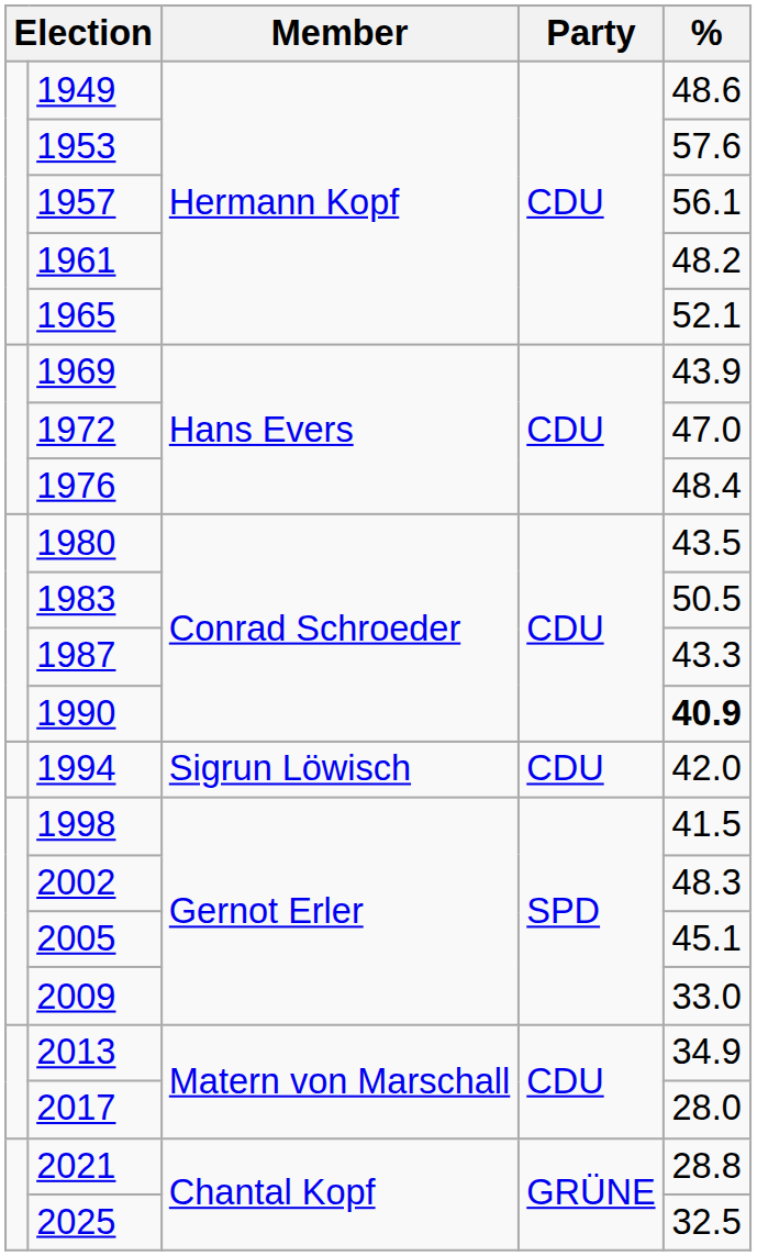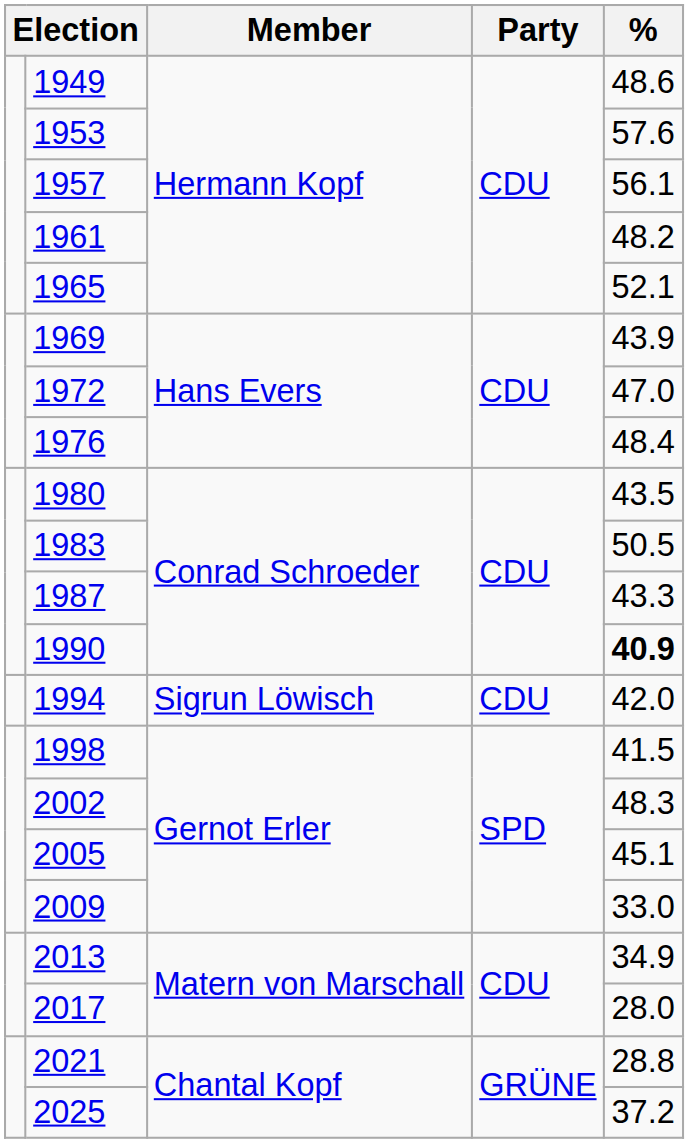 <table class=wikitable>
 <tr>
 <th colspan=2>Election</th>
 <th>Member</th>
 <th>Party</th>
 <th>%</th>
 </tr>
 <tr>
 <td rowspan=5 bgcolor=></td>
 <td><a href='#'>1949</a></td>
 <td rowspan=5><a href='#'>Hermann Kopf</a></td>
 <td rowspan=5><a href='#'>CDU</a></td>
 <td align=right>48.6</td>
 </tr>
 <tr>
 <td><a href='#'>1953</a></td>
 <td align=right>57.6</td>
 </tr>
 <tr>
 <td><a href='#'>1957</a></td>
 <td align=right>56.1</td>
 </tr>
 <tr>
 <td><a href='#'>1961</a></td>
 <td align=right>48.2</td>
 </tr>
 <tr>
 <td><a href='#'>1965</a></td>
 <td align=right>52.1</td>
 </tr>
 <tr>
 <td rowspan=3 bgcolor=></td>
 <td><a href='#'>1969</a></td>
 <td rowspan=3><a href='#'>Hans Evers</a></td>
 <td rowspan=3><a href='#'>CDU</a></td>
 <td align=right>43.9</td>
 </tr>
 <tr>
 <td><a href='#'>1972</a></td>
 <td align=right>47.0</td>
 </tr>
 <tr>
 <td><a href='#'>1976</a></td>
 <td align=right>48.4</td>
 </tr>
 <tr>
 <td rowspan=4 bgcolor=></td>
 <td><a href='#'>1980</a></td>
 <td rowspan=4><a href='#'>Conrad Schroeder</a></td>
 <td rowspan=4><a href='#'>CDU</a></td>
 <td align=right>43.5</td>
 </tr>
 <tr>
 <td><a href='#'>1983</a></td>
 <td align=right>50.5</td>
 </tr>
 <tr>
 <td><a href='#'>1987</a></td>
 <td align=right>43.3</td>
 </tr>
 <tr>
 <td><a href='#'>1990</a></td>
 <td align=right><strong>40.9</strong></td>
 </tr>
 <tr>
 <td bgcolor=></td>
 <td><a href='#'>1994</a></td>
 <td><a href='#'>Sigrun Löwisch</a></td>
 <td><a href='#'>CDU</a></td>
 <td align=right>42.0</td>
 </tr>
 <tr>
 <td rowspan=4 bgcolor=></td>
 <td><a href='#'>1998</a></td>
 <td rowspan=4><a href='#'>Gernot Erler</a></td>
 <td rowspan=4><a href='#'>SPD</a></td>
 <td align=right>41.5</td>
 </tr>
 <tr>
 <td><a href='#'>2002</a></td>
 <td align=right>48.3</td>
 </tr>
 <tr>
 <td><a href='#'>2005</a></td>
 <td align=right>45.1</td>
 </tr>
 <tr>
 <td><a href='#'>2009</a></td>
 <td align=right>33.0</td>
 </tr>
 <tr>
 <td rowspan=2 bgcolor=></td>
 <td><a href='#'>2013</a></td>
 <td rowspan=2><a href='#'>Matern von Marschall</a></td>
 <td rowspan=2><a href='#'>CDU</a></td>
 <td align=right>34.9</td>
 </tr>
 <tr>
 <td><a href='#'>2017</a></td>
 <td align=right>28.0</td>
 </tr>
 <tr>
 <td rowspan=2 bgcolor=></td>
 <td><a href='#'>2021</a></td>
 <td rowspan=2><a href='#'>Chantal Kopf</a></td>
 <td rowspan=2><a href='#'>GRÜNE</a></td>
 <td align=right>28.8</td>
 </tr>
 <tr>
 <td><a href='#'>2025</a></td>
-<td align=right>32.5</td>
+<td align=right>37.2</td>
 </tr>
 </table>
